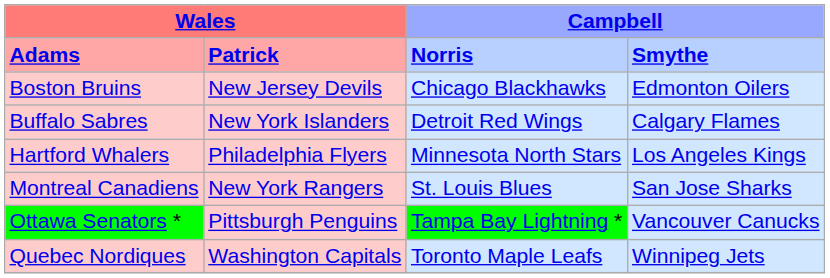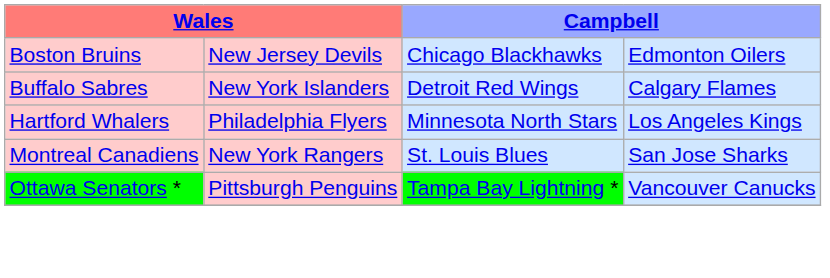 <table class="wikitable">
 <tr>
 <th colspan="2" style="background-color: #FF7B77;"><strong><a href='#'>Wales</a></strong></th>
 <th colspan="2" style="background-color: #99A8FF;"><strong><a href='#'>Campbell</a></strong></th>
-</tr>
-<tr>
-<td style="background-color: #FFA7A7;"><strong><a href='#'>Adams</a></strong></td>
-<td style="background-color: #FFA7A7;"><strong><a href='#'>Patrick</a></strong></td>
-<td style="background-color: #B7D0FF;"><strong><a href='#'>Norris</a></strong></td>
-<td style="background-color: #B7D0FF;"><strong><a href='#'>Smythe</a></strong></td>
 </tr>
 <tr>
 <td style="background-color: #FFCCCC;"><a href='#'>Boston Bruins</a></td>
 <td style="background-color: #FFCCCC;"><a href='#'>New Jersey Devils</a></td>
 <td style="background-color: #D0E7FF;"><a href='#'>Chicago Blackhawks</a></td>
 <td style="background-color: #D0E7FF;"><a href='#'>Edmonton Oilers</a></td>
 </tr>
 <tr>
 <td style="background-color: #FFCCCC;"><a href='#'>Buffalo Sabres</a></td>
 <td style="background-color: #FFCCCC;"><a href='#'>New York Islanders</a></td>
 <td style="background-color: #D0E7FF;"><a href='#'>Detroit Red Wings</a></td>
 <td style="background-color: #D0E7FF;"><a href='#'>Calgary Flames</a></td>
 </tr>
 <tr>
 <td style="background-color: #FFCCCC;"><a href='#'>Hartford Whalers</a></td>
 <td style="background-color: #FFCCCC;"><a href='#'>Philadelphia Flyers</a></td>
 <td style="background-color: #D0E7FF;"><a href='#'>Minnesota North Stars</a></td>
 <td style="background-color: #D0E7FF;"><a href='#'>Los Angeles Kings</a></td>
 </tr>
 <tr>
 <td style="background-color: #FFCCCC;"><a href='#'>Montreal Canadiens</a></td>
 <td style="background-color: #FFCCCC;"><a href='#'>New York Rangers</a></td>
 <td style="background-color: #D0E7FF;"><a href='#'>St. Louis Blues</a></td>
 <td style="background-color: #D0E7FF;"><a href='#'>San Jose Sharks</a></td>
 </tr>
 <tr>
 <td style="background-color: #00FF00;"><a href='#'>Ottawa Senators</a> *</td>
 <td style="background-color: #FFCCCC;"><a href='#'>Pittsburgh Penguins</a></td>
 <td style="background-color: #00FF00;"><a href='#'>Tampa Bay Lightning</a> *</td>
 <td style="background-color: #D0E7FF;"><a href='#'>Vancouver Canucks</a></td>
 </tr>
 <tr>
-<td style="background-color: #FFCCCC;"><a href='#'>Quebec Nordiques</a></td>
-<td style="background-color: #FFCCCC;"><a href='#'>Washington Capitals</a></td>
-<td style="background-color: #D0E7FF;"><a href='#'>Toronto Maple Leafs</a></td>
-<td style="background-color: #D0E7FF;"><a href='#'>Winnipeg Jets</a></td>
-</tr>
-<tr>
 </tr>
 </table>
